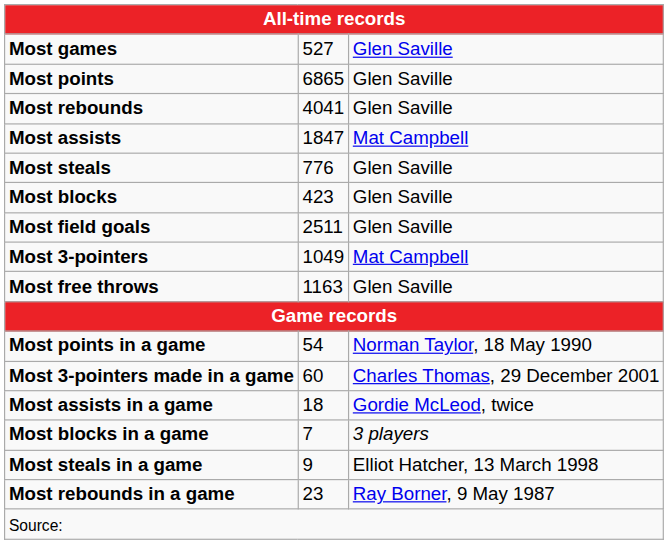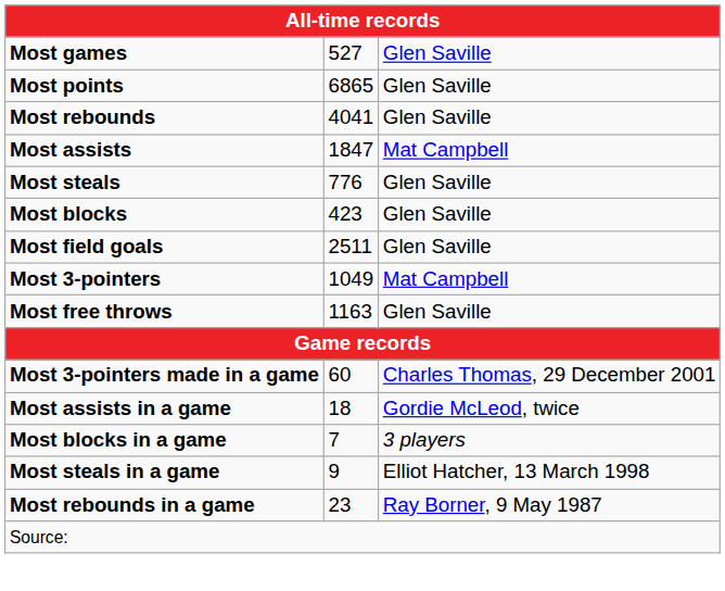 <table class="wikitable">
 <tr>
 <th colspan=3 style="background:#EC2227; color:white"><strong>All-time records</strong></th>
 </tr>
 <tr>
 <td><strong>Most games</strong></td>
 <td>527</td>
 <td><a href='#'>Glen Saville</a></td>
 </tr>
 <tr>
 <td><strong>Most points</strong></td>
 <td>6865</td>
 <td>Glen Saville</td>
 </tr>
 <tr>
 <td><strong>Most rebounds</strong></td>
 <td>4041</td>
 <td>Glen Saville</td>
 </tr>
 <tr>
 <td><strong>Most assists</strong></td>
 <td>1847</td>
 <td><a href='#'>Mat Campbell</a></td>
 </tr>
 <tr>
 <td><strong>Most steals</strong></td>
 <td>776</td>
 <td>Glen Saville</td>
 </tr>
 <tr>
 <td><strong>Most blocks</strong></td>
 <td>423</td>
 <td>Glen Saville</td>
 </tr>
 <tr>
 <td><strong>Most field goals</strong></td>
 <td>2511</td>
 <td>Glen Saville</td>
 </tr>
 <tr>
 <td><strong>Most 3-pointers</strong></td>
 <td>1049</td>
 <td><a href='#'>Mat Campbell</a></td>
 </tr>
 <tr>
 <td><strong>Most free throws</strong></td>
 <td>1163</td>
 <td>Glen Saville</td>
 </tr>
 <tr>
 <th colspan=3 style="background:#EC2227; color:white"><strong>Game records</strong></th>
 </tr>
 <tr>
-<td><strong>Most points in a game</strong></td>
-<td>54</td>
-<td><a href='#'>Norman Taylor</a>, 18 May 1990</td>
-</tr>
-<tr>
 <td><strong>Most 3-pointers made in a game</strong></td>
 <td>60</td>
 <td><a href='#'>Charles Thomas</a>, 29 December 2001</td>
 </tr>
 <tr>
 <td><strong>Most assists in a game</strong></td>
 <td>18</td>
 <td><a href='#'>Gordie McLeod</a>, twice</td>
 </tr>
 <tr>
 <td><strong>Most blocks in a game</strong></td>
 <td>7</td>
 <td><em>3 players</em></td>
 </tr>
 <tr>
 <td><strong>Most steals in a game</strong></td>
 <td>9</td>
 <td>Elliot Hatcher, 13 March 1998</td>
 </tr>
 <tr>
 <td><strong>Most rebounds in a game</strong></td>
 <td>23</td>
 <td><a href='#'>Ray Borner</a>, 9 May 1987</td>
 </tr>
 <tr>
 <td colspan=3><small>Source: </small></td>
 </tr>
 </table>
